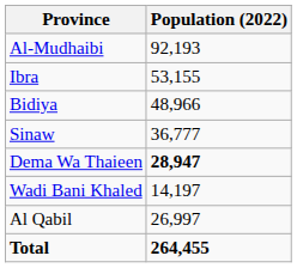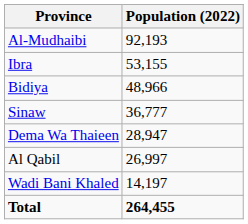 <table class="wikitable">
 <tr>
 <th>Province</th>
 <th>Population (2022)</th>
 </tr>
 <tr>
 <td><a href='#'>Al-Mudhaibi</a></td>
 <td>92,193</td>
 </tr>
 <tr>
 <td><a href='#'>Ibra</a></td>
 <td>53,155</td>
 </tr>
 <tr>
 <td><a href='#'>Bidiya</a></td>
 <td>48,966</td>
 </tr>
 <tr>
 <td><a href='#'>Sinaw</a></td>
 <td>36,777</td>
 </tr>
 <tr>
 <td><a href='#'>Dema Wa Thaieen</a></td>
-<td><strong>28,947</strong></td>
+<td>28,947</td>
+</tr>
+<tr>
+<td>Al Qabil</td>
+<td>26,997</td>
 </tr>
 <tr>
 <td><a href='#'>Wadi Bani Khaled</a></td>
 <td>14,197</td>
 </tr>
 <tr>
-<td>Al Qabil</td>
-<td>26,997</td>
-</tr>
-<tr>
 <td><strong>Total</strong></td>
 <td><strong>264,455</strong></td>
 </tr>
 </table>
